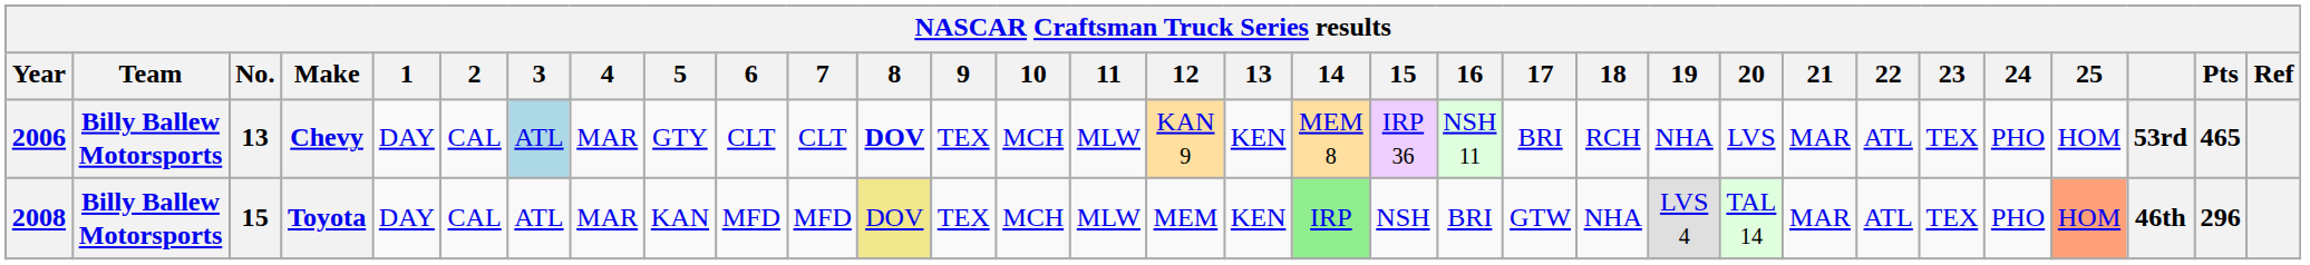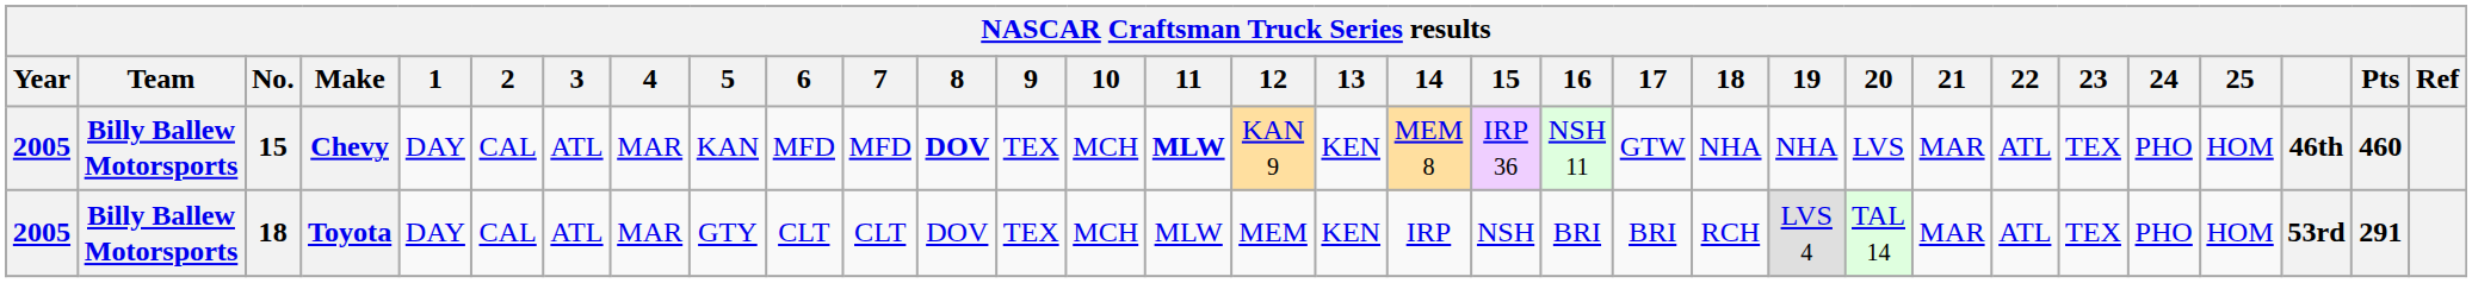 <table class="wikitable" style="text-align:center; font-size:75%">
 <tr>
 <th colspan=45><a href='#'>NASCAR</a> <a href='#'>Craftsman Truck Series</a> results</th>
 </tr>
 <tr>
 <th>Year</th>
 <th>Team</th>
 <th>No.</th>
 <th>Make</th>
 <th>1</th>
 <th>2</th>
 <th>3</th>
 <th>4</th>
 <th>5</th>
 <th>6</th>
 <th>7</th>
 <th>8</th>
 <th>9</th>
 <th>10</th>
 <th>11</th>
 <th>12</th>
 <th>13</th>
 <th>14</th>
 <th>15</th>
 <th>16</th>
 <th>17</th>
 <th>18</th>
 <th>19</th>
 <th>20</th>
 <th>21</th>
 <th>22</th>
 <th>23</th>
 <th>24</th>
 <th>25</th>
 <th></th>
 <th>Pts</th>
 <th>Ref</th>
 </tr>
 <tr>
-<th><a href='#'>2006</a></th>
+<th><a href='#'>2005</a></th>
 <th><a href='#'>Billy Ballew Motorsports</a></th>
-<th>13</th>
+<th>15</th>
 <th><a href='#'>Chevy</a></th>
 <td><a href='#'>DAY</a></td>
 <td><a href='#'>CAL</a></td>
-<td style="background: lightblue;"><a href='#'>ATL</a></td>
+<td><a href='#'>ATL</a></td>
 <td><a href='#'>MAR</a></td>
-<td><a href='#'>GTY</a></td>
-<td><a href='#'>CLT</a></td>
-<td><a href='#'>CLT</a></td>
+<td><a href='#'>KAN</a></td>
+<td><a href='#'>MFD</a></td>
+<td><a href='#'>MFD</a></td>
 <td><strong><a href='#'>DOV</a></strong></td>
 <td><a href='#'>TEX</a></td>
 <td><a href='#'>MCH</a></td>
-<td><a href='#'>MLW</a></td>
+<td><strong><a href='#'>MLW</a></strong></td>
 <td style="background:#FFDF9F;"><a href='#'>KAN</a><br><small>9</small></td>
 <td><a href='#'>KEN</a></td>
 <td style="background:#FFDF9F;"><a href='#'>MEM</a><br><small>8</small></td>
 <td style="background:#EFCFFF;"><a href='#'>IRP</a><br><small>36</small></td>
 <td style="background:#DFFFDF;"><a href='#'>NSH</a><br><small>11</small></td>
-<td><a href='#'>BRI</a></td>
-<td><a href='#'>RCH</a></td>
+<td><a href='#'>GTW</a></td>
+<td><a href='#'>NHA</a></td>
 <td><a href='#'>NHA</a></td>
 <td><a href='#'>LVS</a></td>
 <td><a href='#'>MAR</a></td>
 <td><a href='#'>ATL</a></td>
 <td><a href='#'>TEX</a></td>
 <td><a href='#'>PHO</a></td>
 <td><a href='#'>HOM</a></td>
-<th>53rd</th>
-<th>465</th>
+<th>46th</th>
+<th>460</th>
 <th></th>
 </tr>
 <tr>
-<th><a href='#'>2008</a></th>
+<th><a href='#'>2005</a></th>
 <th><a href='#'>Billy Ballew Motorsports</a></th>
-<th>15</th>
+<th>18</th>
 <th><a href='#'>Toyota</a></th>
 <td><a href='#'>DAY</a></td>
 <td><a href='#'>CAL</a></td>
 <td><a href='#'>ATL</a></td>
 <td><a href='#'>MAR</a></td>
-<td><a href='#'>KAN</a></td>
-<td><a href='#'>MFD</a></td>
-<td><a href='#'>MFD</a></td>
-<td style="background: khaki;"><a href='#'>DOV</a></td>
+<td><a href='#'>GTY</a></td>
+<td><a href='#'>CLT</a></td>
+<td><a href='#'>CLT</a></td>
+<td><a href='#'>DOV</a></td>
 <td><a href='#'>TEX</a></td>
 <td><a href='#'>MCH</a></td>
 <td><a href='#'>MLW</a></td>
 <td><a href='#'>MEM</a></td>
 <td><a href='#'>KEN</a></td>
-<td style="background: lightgreen;"><a href='#'>IRP</a></td>
+<td><a href='#'>IRP</a></td>
 <td><a href='#'>NSH</a></td>
 <td><a href='#'>BRI</a></td>
-<td><a href='#'>GTW</a></td>
-<td><a href='#'>NHA</a></td>
+<td><a href='#'>BRI</a></td>
+<td><a href='#'>RCH</a></td>
 <td style="background:#DFDFDF;"><a href='#'>LVS</a><br><small>4</small></td>
 <td style="background:#DFFFDF;"><a href='#'>TAL</a><br><small>14</small></td>
 <td><a href='#'>MAR</a></td>
 <td><a href='#'>ATL</a></td>
 <td><a href='#'>TEX</a></td>
 <td><a href='#'>PHO</a></td>
-<td style="background: lightsalmon;"><a href='#'>HOM</a></td>
-<th>46th</th>
-<th>296</th>
+<td><a href='#'>HOM</a></td>
+<th>53rd</th>
+<th>291</th>
 <th></th>
 </tr>
 </table>
